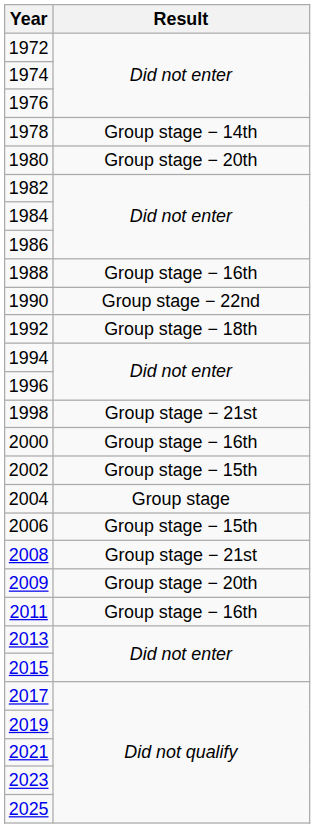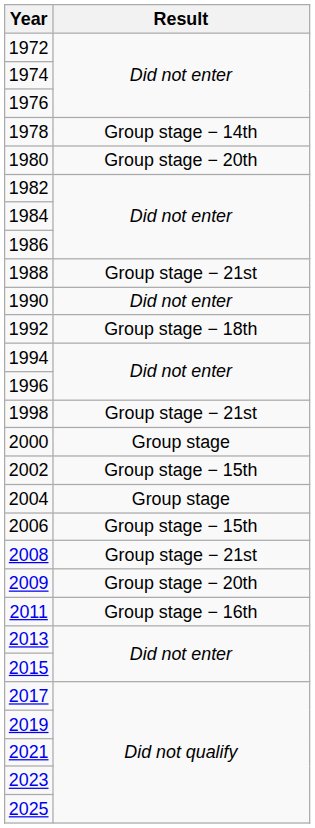 <table class="wikitable" style="text-align: center; font-size:90%">
 <tr>
 <th>Year</th>
 <th style="width:200px">Result</th>
 </tr>
 <tr>
 <td> 1972</td>
 <td rowspan="3"><em>Did not enter</em></td>
 </tr>
 <tr>
 <td> 1974</td>
 </tr>
 <tr>
 <td> 1976</td>
 </tr>
 <tr>
 <td> 1978</td>
 <td>Group stage − 14th</td>
 </tr>
 <tr>
 <td> 1980</td>
 <td>Group stage − 20th</td>
 </tr>
 <tr>
 <td> 1982</td>
 <td rowspan="3"><em>Did not enter</em></td>
 </tr>
 <tr>
 <td> 1984</td>
 </tr>
 <tr>
 <td> 1986</td>
 </tr>
 <tr>
 <td> 1988</td>
-<td>Group stage − 16th</td>
+<td>Group stage − 21st</td>
 </tr>
 <tr>
 <td> 1990</td>
-<td>Group stage − 22nd</td>
+<td><em>Did not enter</em></td>
 </tr>
 <tr>
 <td> 1992</td>
 <td>Group stage − 18th</td>
 </tr>
 <tr>
 <td> 1994</td>
 <td rowspan="2"><em>Did not enter</em></td>
 </tr>
 <tr>
 <td> 1996</td>
 </tr>
 <tr>
 <td> 1998</td>
 <td>Group stage − 21st</td>
 </tr>
 <tr>
 <td> 2000</td>
-<td>Group stage − 16th</td>
+<td>Group stage</td>
 </tr>
 <tr>
 <td> 2002</td>
 <td>Group stage − 15th</td>
 </tr>
 <tr>
 <td> 2004</td>
 <td>Group stage</td>
 </tr>
 <tr>
 <td> 2006</td>
 <td>Group stage − 15th</td>
 </tr>
 <tr>
 <td> <a href='#'>2008</a></td>
 <td>Group stage − 21st</td>
 </tr>
 <tr>
 <td> <a href='#'>2009</a></td>
 <td>Group stage − 20th</td>
 </tr>
 <tr>
 <td> <a href='#'>2011</a></td>
 <td>Group stage − 16th</td>
 </tr>
 <tr>
 <td> <a href='#'>2013</a></td>
 <td rowspan="2"><em>Did not enter</em></td>
 </tr>
 <tr>
 <td> <a href='#'>2015</a></td>
 </tr>
 <tr>
 <td> <a href='#'>2017</a></td>
 <td rowspan="5"><em>Did not qualify</em></td>
 </tr>
 <tr>
 <td> <a href='#'>2019</a></td>
 </tr>
 <tr>
 <td> <a href='#'>2021</a></td>
 </tr>
 <tr>
 <td> <a href='#'>2023</a></td>
 </tr>
 <tr>
 <td> <a href='#'>2025</a></td>
 </tr>
 </table>
